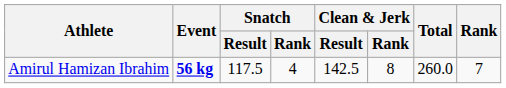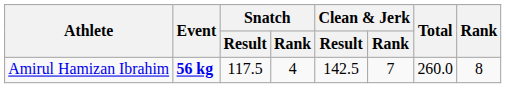 <table class="wikitable" style="font-size:90%">
 <tr>
 <th rowspan="2">Athlete</th>
 <th rowspan="2">Event</th>
 <th colspan="2">Snatch</th>
 <th colspan="2">Clean & Jerk</th>
 <th rowspan="2">Total</th>
 <th rowspan="2">Rank</th>
 </tr>
 <tr>
 <th>Result</th>
 <th>Rank</th>
 <th>Result</th>
 <th>Rank</th>
 </tr>
 <tr align=center>
 <td align=left><a href='#'>Amirul Hamizan Ibrahim</a></td>
 <td align=left><strong><a href='#'>56 kg</a></strong></td>
 <td>117.5</td>
 <td>4</td>
 <td>142.5</td>
+<td>7</td>
+<td>260.0</td>
 <td>8</td>
-<td>260.0</td>
-<td>7</td>
 </tr>
 </table>
